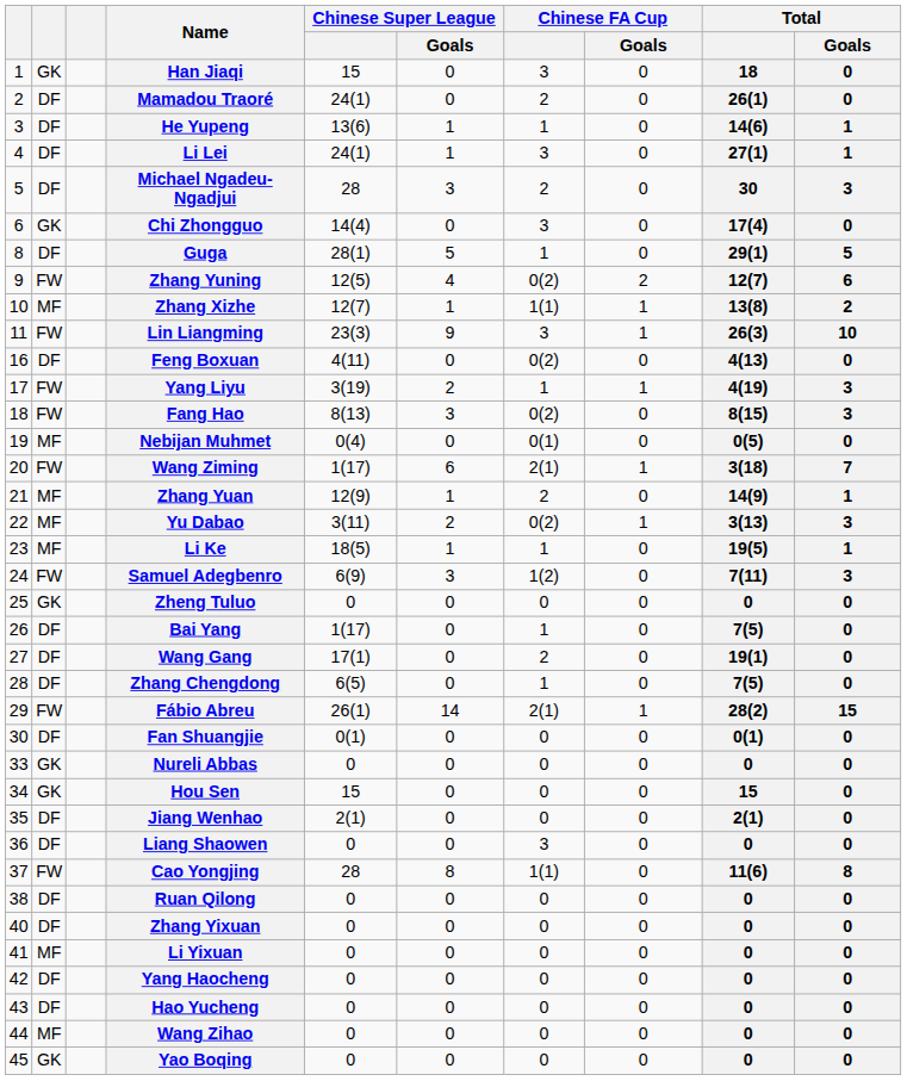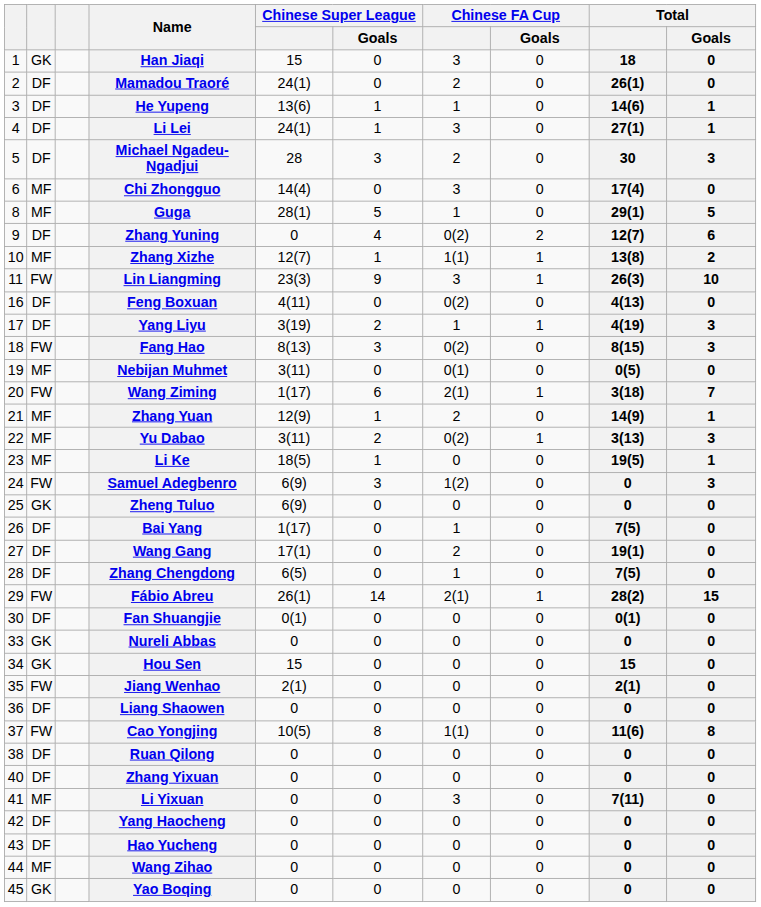 <table class="wikitable sortable plainrowheaders" style="text-align:center">
 <tr>
 <th rowspan="2"></th>
 <th rowspan="2"></th>
 <th rowspan="2" style="width:30px;"></th>
 <th rowspan="2" style="width:180px;">Name</th>
 <th colspan="2" style="width:180px;"><a href='#'>Chinese Super League</a></th>
 <th colspan="2" style="width:180px;"><a href='#'>Chinese FA Cup</a></th>
 <th colspan="2" style="width:180px;">Total</th>
 </tr>
 <tr>
 <th></th>
 <th>Goals</th>
 <th></th>
 <th>Goals</th>
 <th></th>
 <th>Goals</th>
 </tr>
 <tr>
 <td>1</td>
 <td>GK</td>
 <td></td>
 <th scope="row"><a href='#'>Han Jiaqi</a><br></th>
 <td>15</td>
 <td>0<br></td>
 <td>3</td>
 <td>0<br></td>
 <th>18</th>
 <th>0</th>
 </tr>
 <tr>
 <td>2</td>
 <td>DF</td>
 <td></td>
 <th scope="row"><a href='#'>Mamadou Traoré</a><br></th>
 <td>24(1)</td>
 <td>0<br></td>
 <td>2</td>
 <td>0<br></td>
 <th>26(1)</th>
 <th>0</th>
 </tr>
 <tr>
 <td>3</td>
 <td>DF</td>
 <td></td>
 <th scope="row"><a href='#'>He Yupeng</a><br></th>
 <td>13(6)</td>
 <td>1<br></td>
 <td>1</td>
 <td>0<br></td>
 <th>14(6)</th>
 <th>1</th>
 </tr>
 <tr>
 <td>4</td>
 <td>DF</td>
 <td></td>
 <th scope="row"><a href='#'>Li Lei</a><br></th>
 <td>24(1)</td>
 <td>1<br></td>
 <td>3</td>
 <td>0<br></td>
 <th>27(1)</th>
 <th>1</th>
 </tr>
 <tr>
 <td>5</td>
 <td>DF</td>
 <td></td>
 <th scope="row"><a href='#'>Michael Ngadeu-Ngadjui</a><br></th>
 <td>28</td>
 <td>3<br></td>
 <td>2</td>
 <td>0<br></td>
 <th>30</th>
 <th>3</th>
 </tr>
 <tr>
 <td>6</td>
-<td>GK</td>
+<td>MF</td>
 <td></td>
 <th scope="row"><a href='#'>Chi Zhongguo</a><br></th>
 <td>14(4)</td>
 <td>0<br></td>
 <td>3</td>
 <td>0<br></td>
 <th>17(4)</th>
 <th>0</th>
 </tr>
 <tr>
 <td>8</td>
-<td>DF</td>
+<td>MF</td>
 <td></td>
 <th scope="row"><a href='#'>Guga</a><br></th>
 <td>28(1)</td>
 <td>5<br></td>
 <td>1</td>
 <td>0<br></td>
 <th>29(1)</th>
 <th>5</th>
 </tr>
 <tr>
 <td>9</td>
-<td>FW</td>
+<td>DF</td>
 <td></td>
 <th scope="row"><a href='#'>Zhang Yuning</a><br></th>
-<td>12(5)</td>
+<td>0</td>
 <td>4<br></td>
 <td>0(2)</td>
 <td>2<br></td>
 <th>12(7)</th>
 <th>6</th>
 </tr>
 <tr>
 <td>10</td>
 <td>MF</td>
 <td></td>
 <th scope="row"><a href='#'>Zhang Xizhe</a><br></th>
 <td>12(7)</td>
 <td>1<br></td>
 <td>1(1)</td>
 <td>1<br></td>
 <th>13(8)</th>
 <th>2</th>
 </tr>
 <tr>
 <td>11</td>
 <td>FW</td>
 <td></td>
 <th scope="row"><a href='#'>Lin Liangming</a><br></th>
 <td>23(3)</td>
 <td>9<br></td>
 <td>3</td>
 <td>1<br></td>
 <th>26(3)</th>
 <th>10</th>
 </tr>
 <tr>
 <td>16</td>
 <td>DF</td>
 <td></td>
 <th scope="row"><a href='#'>Feng Boxuan</a><br></th>
 <td>4(11)</td>
 <td>0<br></td>
 <td>0(2)</td>
 <td>0<br></td>
 <th>4(13)</th>
 <th>0</th>
 </tr>
 <tr>
 <td>17</td>
-<td>FW</td>
+<td>DF</td>
 <td></td>
 <th scope="row"><a href='#'>Yang Liyu</a><br></th>
 <td>3(19)</td>
 <td>2<br></td>
 <td>1</td>
 <td>1<br></td>
 <th>4(19)</th>
 <th>3</th>
 </tr>
 <tr>
 <td>18</td>
 <td>FW</td>
 <td></td>
 <th scope="row"><a href='#'>Fang Hao</a><br></th>
 <td>8(13)</td>
 <td>3<br></td>
 <td>0(2)</td>
 <td>0<br></td>
 <th>8(15)</th>
 <th>3</th>
 </tr>
 <tr>
 <td>19</td>
 <td>MF</td>
 <td></td>
 <th scope="row"><a href='#'>Nebijan Muhmet</a><br></th>
-<td>0(4)</td>
+<td>3(11)</td>
 <td>0<br></td>
 <td>0(1)</td>
 <td>0<br></td>
 <th>0(5)</th>
 <th>0</th>
 </tr>
 <tr>
 <td>20</td>
 <td>FW</td>
 <td></td>
 <th scope="row"><a href='#'>Wang Ziming</a><br></th>
 <td>1(17)</td>
 <td>6<br></td>
 <td>2(1)</td>
 <td>1<br></td>
 <th>3(18)</th>
 <th>7</th>
 </tr>
 <tr>
 <td>21</td>
 <td>MF</td>
 <td></td>
 <th scope="row"><a href='#'>Zhang Yuan</a><br></th>
 <td>12(9)</td>
 <td>1<br></td>
 <td>2</td>
 <td>0<br></td>
 <th>14(9)</th>
 <th>1</th>
 </tr>
 <tr>
 <td>22</td>
 <td>MF</td>
 <td></td>
 <th scope="row"><a href='#'>Yu Dabao</a><br></th>
 <td>3(11)</td>
 <td>2<br></td>
 <td>0(2)</td>
 <td>1<br></td>
 <th>3(13)</th>
 <th>3</th>
 </tr>
 <tr>
 <td>23</td>
 <td>MF</td>
 <td></td>
 <th scope="row"><a href='#'>Li Ke</a><br></th>
 <td>18(5)</td>
 <td>1<br></td>
-<td>1</td>
+<td>0</td>
 <td>0<br></td>
 <th>19(5)</th>
 <th>1</th>
 </tr>
 <tr>
 <td>24</td>
 <td>FW</td>
 <td></td>
 <th scope="row"><a href='#'>Samuel Adegbenro</a><br></th>
 <td>6(9)</td>
 <td>3<br></td>
 <td>1(2)</td>
 <td>0<br></td>
-<th>7(11)</th>
+<th>0</th>
 <th>3</th>
 </tr>
 <tr>
 <td>25</td>
 <td>GK</td>
 <td></td>
 <th scope="row"><a href='#'>Zheng Tuluo</a><br></th>
-<td>0</td>
+<td>6(9)</td>
 <td>0<br></td>
 <td>0</td>
 <td>0<br></td>
 <th>0</th>
 <th>0</th>
 </tr>
 <tr>
 <td>26</td>
 <td>DF</td>
 <td></td>
 <th scope="row"><a href='#'>Bai Yang</a><br></th>
 <td>1(17)</td>
 <td>0<br></td>
 <td>1</td>
 <td>0<br></td>
 <th>7(5)</th>
 <th>0</th>
 </tr>
 <tr>
 <td>27</td>
 <td>DF</td>
 <td></td>
 <th scope="row"><a href='#'>Wang Gang</a><br></th>
 <td>17(1)</td>
 <td>0<br></td>
 <td>2</td>
 <td>0<br></td>
 <th>19(1)</th>
 <th>0</th>
 </tr>
 <tr>
 <td>28</td>
 <td>DF</td>
 <td></td>
 <th scope="row"><a href='#'>Zhang Chengdong</a><br></th>
 <td>6(5)</td>
 <td>0<br></td>
 <td>1</td>
 <td>0<br></td>
 <th>7(5)</th>
 <th>0</th>
 </tr>
 <tr>
 <td>29</td>
 <td>FW</td>
 <td></td>
 <th scope="row"><a href='#'>Fábio Abreu</a><br></th>
 <td>26(1)</td>
 <td>14<br></td>
 <td>2(1)</td>
 <td>1<br></td>
 <th>28(2)</th>
 <th>15</th>
 </tr>
 <tr>
 <td>30</td>
 <td>DF</td>
 <td></td>
 <th scope="row"><a href='#'>Fan Shuangjie</a><br></th>
 <td>0(1)</td>
 <td>0<br></td>
 <td>0</td>
 <td>0<br></td>
 <th>0(1)</th>
 <th>0</th>
 </tr>
 <tr>
 <td>33</td>
 <td>GK</td>
 <td></td>
 <th scope="row"><a href='#'>Nureli Abbas</a><br></th>
 <td>0</td>
 <td>0<br></td>
 <td>0</td>
 <td>0<br></td>
 <th>0</th>
 <th>0</th>
 </tr>
 <tr>
 <td>34</td>
 <td>GK</td>
 <td></td>
 <th scope="row"><a href='#'>Hou Sen</a><br></th>
 <td>15</td>
 <td>0<br></td>
 <td>0</td>
 <td>0<br></td>
 <th>15</th>
 <th>0</th>
 </tr>
 <tr>
 <td>35</td>
-<td>DF</td>
+<td>FW</td>
 <td></td>
 <th scope="row"><a href='#'>Jiang Wenhao</a><br></th>
 <td>2(1)</td>
 <td>0<br></td>
 <td>0</td>
 <td>0<br></td>
 <th>2(1)</th>
 <th>0</th>
 </tr>
 <tr>
 <td>36</td>
 <td>DF</td>
 <td></td>
 <th scope="row"><a href='#'>Liang Shaowen</a><br></th>
 <td>0</td>
 <td>0<br></td>
-<td>3</td>
+<td>0</td>
 <td>0<br></td>
 <th>0</th>
 <th>0</th>
 </tr>
 <tr>
 <td>37</td>
 <td>FW</td>
 <td></td>
 <th scope="row"><a href='#'>Cao Yongjing</a><br></th>
-<td>28</td>
+<td>10(5)</td>
 <td>8<br></td>
 <td>1(1)</td>
 <td>0<br></td>
 <th>11(6)</th>
 <th>8</th>
 </tr>
 <tr>
 <td>38</td>
 <td>DF</td>
 <td></td>
 <th scope="row"><a href='#'>Ruan Qilong</a><br></th>
 <td>0</td>
 <td>0<br></td>
 <td>0</td>
 <td>0<br></td>
 <th>0</th>
 <th>0</th>
 </tr>
 <tr>
 <td>40</td>
 <td>DF</td>
 <td></td>
 <th scope="row"><a href='#'>Zhang Yixuan</a><br></th>
 <td>0</td>
 <td>0<br></td>
 <td>0</td>
 <td>0<br></td>
 <th>0</th>
 <th>0</th>
 </tr>
 <tr>
 <td>41</td>
 <td>MF</td>
 <td></td>
 <th scope="row"><a href='#'>Li Yixuan</a><br></th>
 <td>0</td>
 <td>0<br></td>
-<td>0</td>
+<td>3</td>
 <td>0<br></td>
-<th>0</th>
+<th>7(11)</th>
 <th>0</th>
 </tr>
 <tr>
 <td>42</td>
 <td>DF</td>
 <td></td>
 <th scope="row"><a href='#'>Yang Haocheng</a><br></th>
 <td>0</td>
 <td>0<br></td>
 <td>0</td>
 <td>0<br></td>
 <th>0</th>
 <th>0</th>
 </tr>
 <tr>
 <td>43</td>
 <td>DF</td>
 <td></td>
 <th scope="row"><a href='#'>Hao Yucheng</a><br></th>
 <td>0</td>
 <td>0<br></td>
 <td>0</td>
 <td>0<br></td>
 <th>0</th>
 <th>0</th>
 </tr>
 <tr>
 <td>44</td>
 <td>MF</td>
 <td></td>
 <th scope="row"><a href='#'>Wang Zihao</a><br></th>
 <td>0</td>
 <td>0<br></td>
 <td>0</td>
 <td>0<br></td>
 <th>0</th>
 <th>0</th>
 </tr>
 <tr>
 <td>45</td>
 <td>GK</td>
 <td></td>
 <th scope="row"><a href='#'>Yao Boqing</a><br></th>
 <td>0</td>
 <td>0<br></td>
 <td>0</td>
 <td>0<br></td>
 <th>0</th>
 <th>0</th>
 </tr>
 </table>
